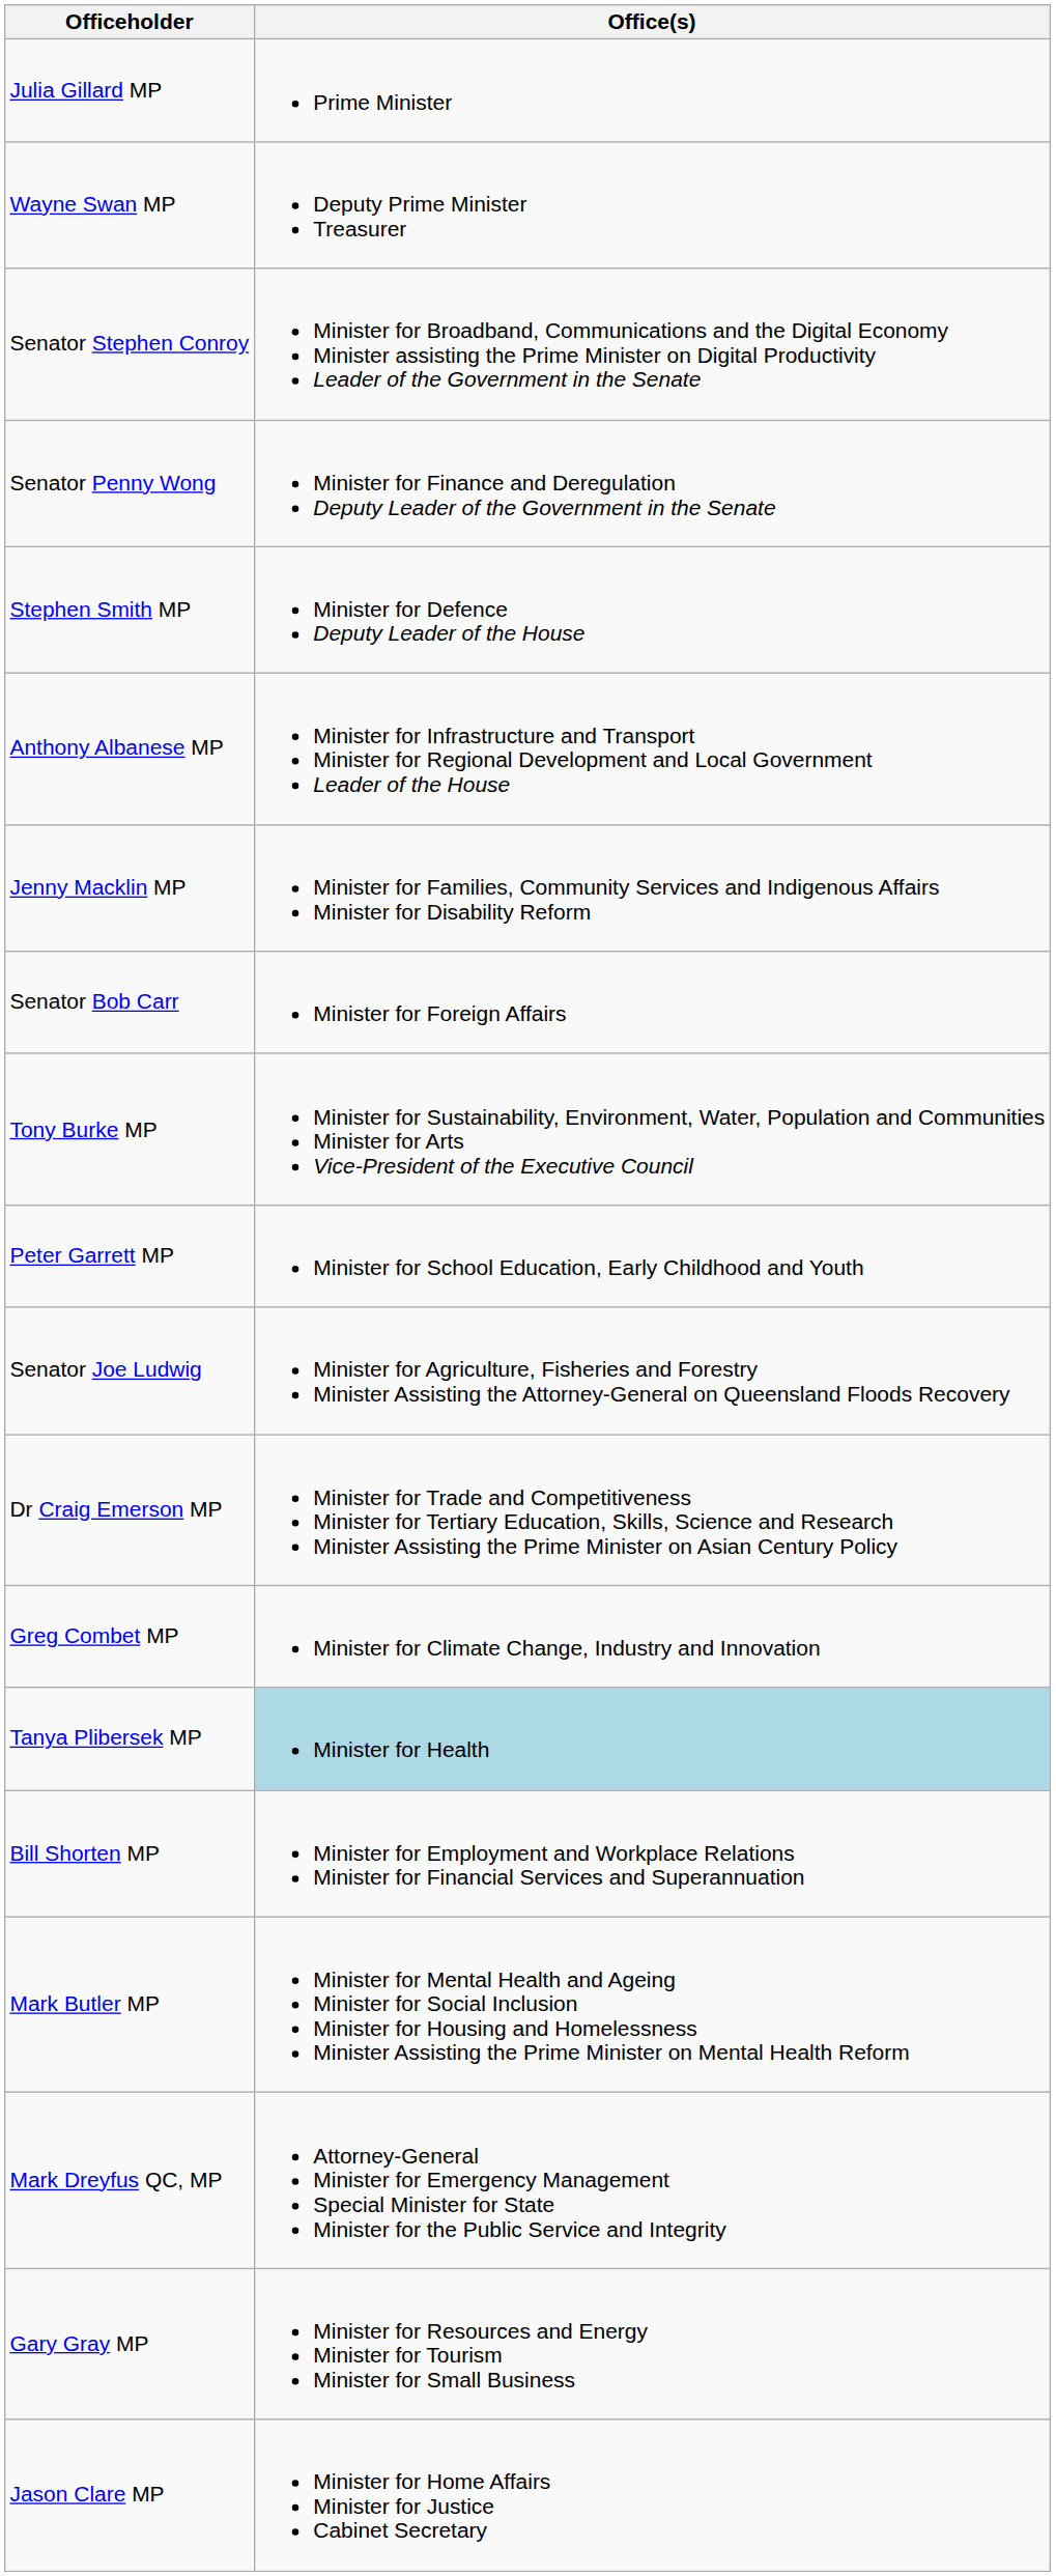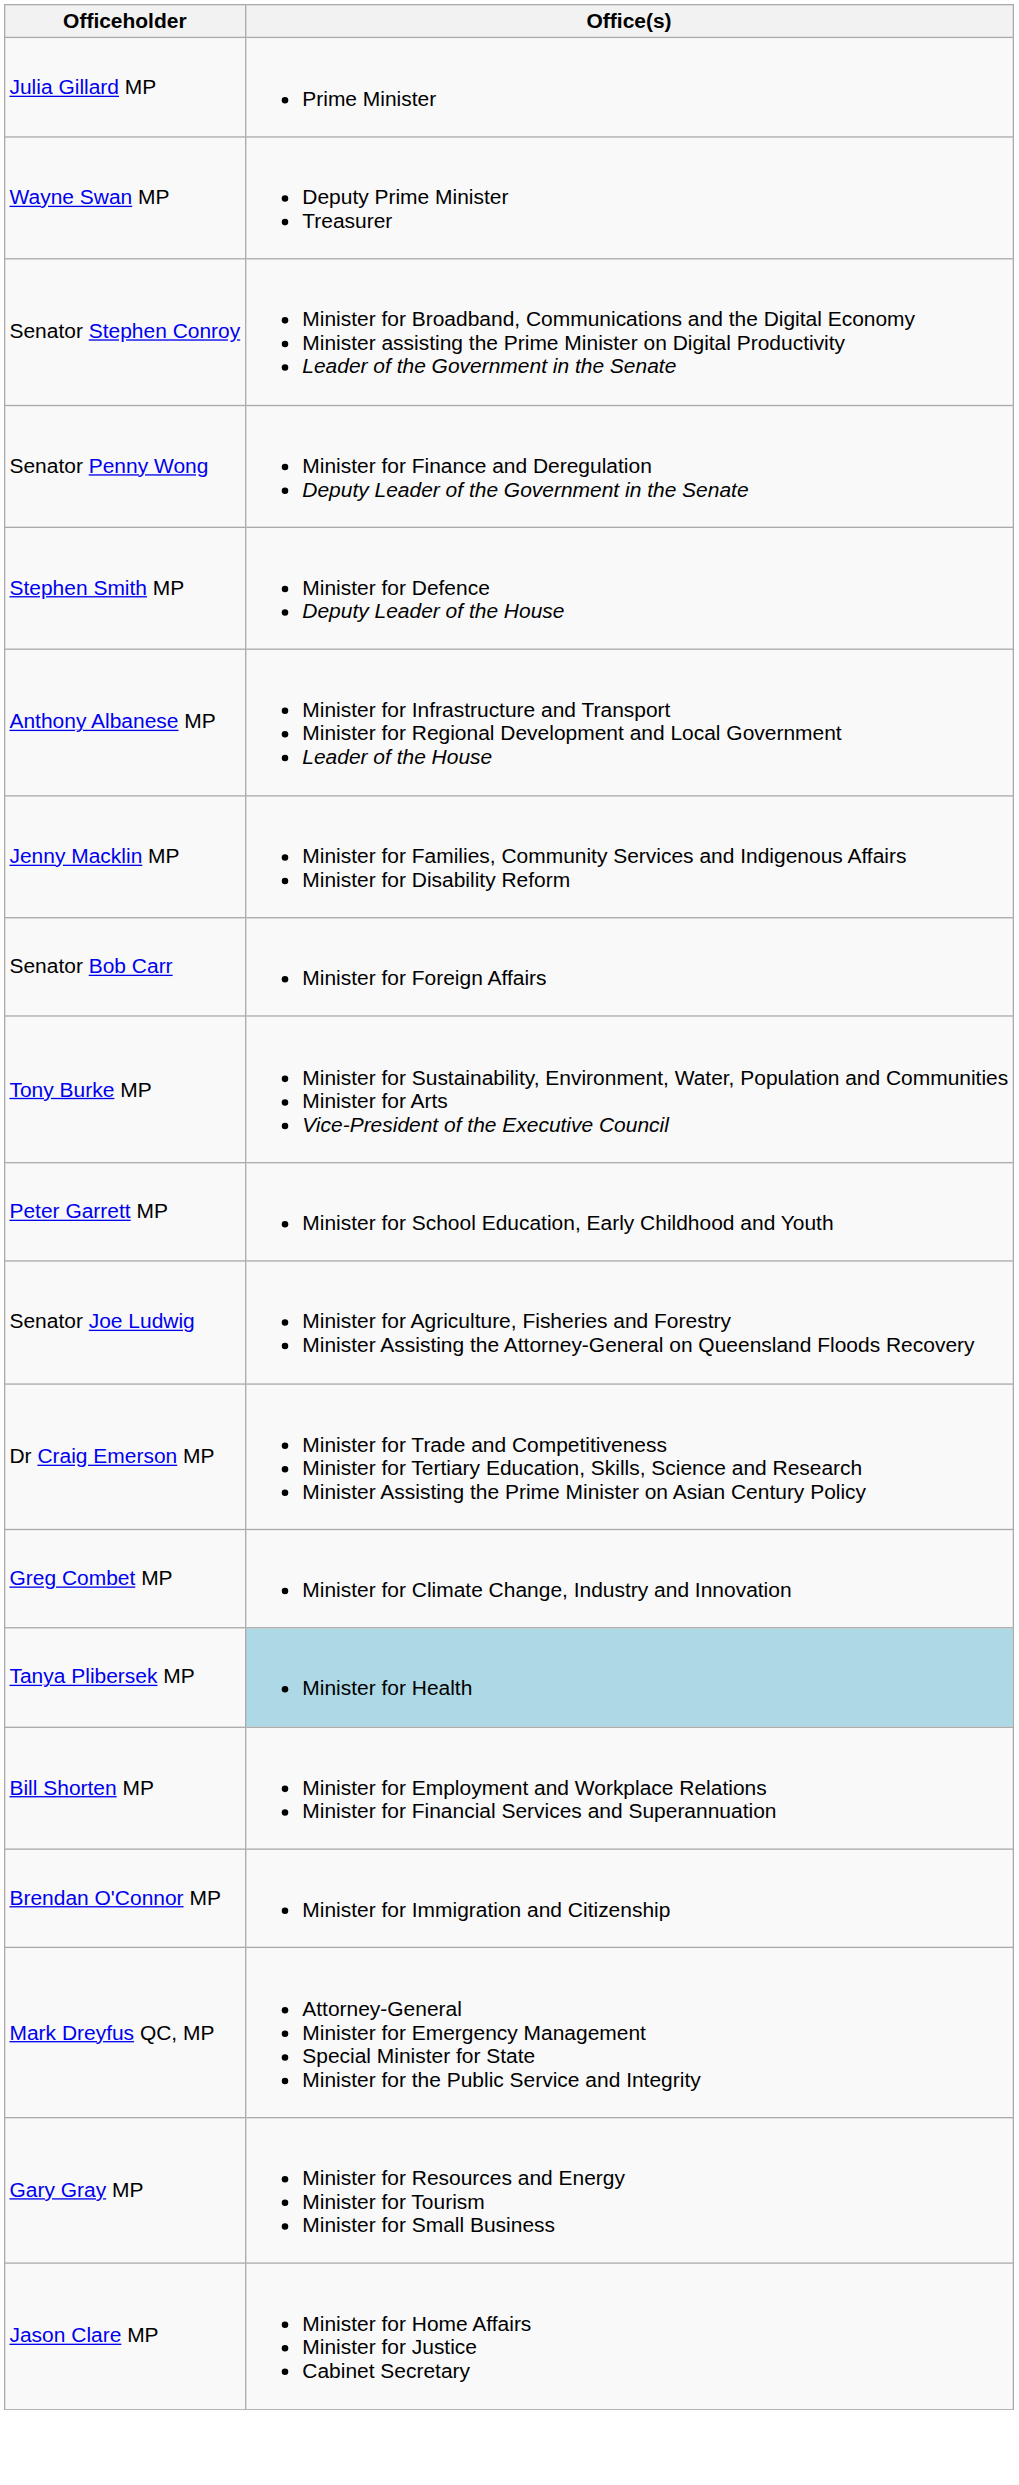 <table class="wikitable">
 <tr>
 <th>Officeholder</th>
 <th>Office(s)</th>
 </tr>
 <tr>
 <td><a href='#'>Julia Gillard</a> MP</td>
 <td><br><ul><li>Prime Minister</li></ul></td>
 </tr>
 <tr>
 <td><a href='#'>Wayne Swan</a> MP</td>
 <td><br><ul><li>Deputy Prime Minister</li><li>Treasurer</li></ul></td>
 </tr>
 <tr>
 <td>Senator <a href='#'>Stephen Conroy</a></td>
 <td><br><ul><li>Minister for Broadband, Communications and the Digital Economy</li><li>Minister assisting the Prime Minister on Digital Productivity</li><li><em>Leader of the Government in the Senate</em></li></ul></td>
 </tr>
 <tr>
 <td>Senator <a href='#'>Penny Wong</a></td>
 <td><br><ul><li>Minister for Finance and Deregulation</li><li><em>Deputy Leader of the Government in the Senate</em></li></ul></td>
 </tr>
 <tr>
 <td><a href='#'>Stephen Smith</a> MP</td>
 <td><br><ul><li>Minister for Defence</li><li><em>Deputy Leader of the House</em></li></ul></td>
 </tr>
 <tr>
 <td><a href='#'>Anthony Albanese</a> MP</td>
 <td><br><ul><li>Minister for Infrastructure and Transport</li><li>Minister for Regional Development and Local Government</li><li><em>Leader of the House</em></li></ul></td>
 </tr>
 <tr>
 <td><a href='#'>Jenny Macklin</a> MP</td>
 <td><br><ul><li>Minister for Families, Community Services and Indigenous Affairs</li><li>Minister for Disability Reform</li></ul></td>
 </tr>
 <tr>
 <td>Senator <a href='#'>Bob Carr</a></td>
 <td><br><ul><li>Minister for Foreign Affairs</li></ul></td>
 </tr>
 <tr>
 <td><a href='#'>Tony Burke</a> MP</td>
 <td><br><ul><li>Minister for Sustainability, Environment, Water, Population and Communities</li><li>Minister for Arts</li><li><em>Vice-President of the Executive Council</em></li></ul></td>
 </tr>
 <tr>
 <td><a href='#'>Peter Garrett</a> MP</td>
 <td><br><ul><li>Minister for School Education, Early Childhood and Youth</li></ul></td>
 </tr>
 <tr>
 <td>Senator <a href='#'>Joe Ludwig</a></td>
 <td><br><ul><li>Minister for Agriculture, Fisheries and Forestry</li><li>Minister Assisting the Attorney-General on Queensland Floods Recovery</li></ul></td>
 </tr>
 <tr>
 <td>Dr <a href='#'>Craig Emerson</a> MP</td>
 <td><br><ul><li>Minister for Trade and Competitiveness</li><li>Minister for Tertiary Education, Skills, Science and Research</li><li>Minister Assisting the Prime Minister on Asian Century Policy</li></ul></td>
 </tr>
 <tr>
 <td><a href='#'>Greg Combet</a> MP</td>
 <td><br><ul><li>Minister for Climate Change, Industry and Innovation</li></ul></td>
 </tr>
 <tr>
 <td><a href='#'>Tanya Plibersek</a> MP</td>
 <td style="background: lightblue;"><br><ul><li>Minister for Health</li></ul></td>
 </tr>
 <tr>
 <td><a href='#'>Bill Shorten</a> MP</td>
 <td><br><ul><li>Minister for Employment and Workplace Relations</li><li>Minister for Financial Services and Superannuation</li></ul></td>
 </tr>
 <tr>
-<td><a href='#'>Mark Butler</a> MP</td>
-<td><br><ul><li>Minister for Mental Health and Ageing</li><li>Minister for Social Inclusion</li><li>Minister for Housing and Homelessness</li><li>Minister Assisting the Prime Minister on Mental Health Reform</li></ul></td>
+<td><a href='#'>Brendan O'Connor</a> MP</td>
+<td><br><ul><li>Minister for Immigration and Citizenship</li></ul></td>
 </tr>
 <tr>
 <td><a href='#'>Mark Dreyfus</a> QC, MP</td>
 <td><br><ul><li>Attorney-General</li><li>Minister for Emergency Management</li><li>Special Minister for State</li><li>Minister for the Public Service and Integrity</li></ul></td>
 </tr>
 <tr>
 <td><a href='#'>Gary Gray</a> MP</td>
 <td><br><ul><li>Minister for Resources and Energy</li><li>Minister for Tourism</li><li>Minister for Small Business</li></ul></td>
 </tr>
 <tr>
 <td><a href='#'>Jason Clare</a> MP</td>
 <td><br><ul><li>Minister for Home Affairs</li><li>Minister for Justice</li><li>Cabinet Secretary</li></ul></td>
 </tr>
 </table>
